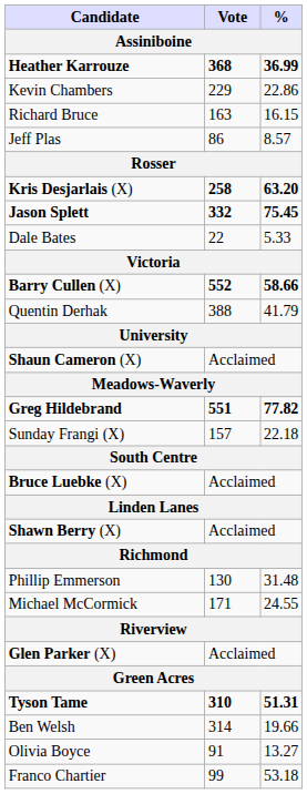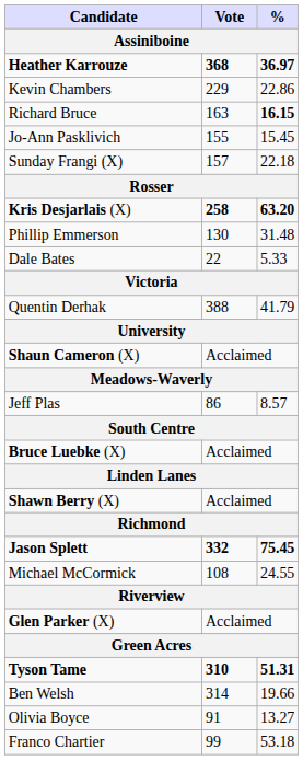 <table class="wikitable">
 <tr>
 <th style="background:#ddf; width:200px;">Candidate</th>
 <th style="background:#ddf; width:50px;">Vote</th>
 <th style="background:#ddf; width:30px;">%</th>
 </tr>
 <tr>
 <th colspan="3">Assiniboine</th>
 </tr>
 <tr>
 <td><strong>Heather Karrouze</strong></td>
 <td><strong>368</strong></td>
-<td><strong>36.99</strong></td>
+<td><strong>36.97</strong></td>
 </tr>
 <tr>
 <td>Kevin Chambers</td>
 <td>229</td>
 <td>22.86</td>
 </tr>
 <tr>
 <td>Richard Bruce</td>
 <td>163</td>
-<td>16.15</td>
+<td><strong>16.15</strong></td>
 </tr>
 <tr>
-<td>Jeff Plas</td>
-<td>86</td>
-<td>8.57</td>
+<td>Jo-Ann Pasklivich</td>
+<td>155</td>
+<td>15.45</td>
+</tr>
+<tr>
+<td>Sunday Frangi (X)</td>
+<td>157</td>
+<td>22.18</td>
 </tr>
 <tr>
 <th colspan="3">Rosser</th>
 </tr>
 <tr>
 <td><strong>Kris Desjarlais</strong> (X)</td>
 <td><strong>258</strong></td>
 <td><strong>63.20</strong></td>
 </tr>
 <tr>
-<td><strong>Jason Splett</strong></td>
-<td><strong>332</strong></td>
-<td><strong>75.45</strong></td>
+<td>Phillip Emmerson</td>
+<td>130</td>
+<td>31.48</td>
 </tr>
 <tr>
 <td>Dale Bates</td>
 <td>22</td>
 <td>5.33</td>
 </tr>
 <tr>
 <th colspan="3">Victoria</th>
-</tr>
-<tr>
-<td><strong>Barry Cullen</strong> (X)</td>
-<td><strong>552</strong></td>
-<td><strong>58.66</strong></td>
 </tr>
 <tr>
 <td>Quentin Derhak</td>
 <td>388</td>
 <td>41.79</td>
 </tr>
 <tr>
 <th colspan="3">University</th>
 </tr>
 <tr>
 <td><strong>Shaun Cameron</strong> (X)</td>
 <td colspan="2">Acclaimed</td>
 </tr>
 <tr>
 <th colspan="3">Meadows-Waverly</th>
 </tr>
 <tr>
-<td><strong>Greg Hildebrand</strong></td>
-<td><strong>551</strong></td>
-<td><strong>77.82</strong></td>
-</tr>
-<tr>
-<td>Sunday Frangi (X)</td>
-<td>157</td>
-<td>22.18</td>
+<td>Jeff Plas</td>
+<td>86</td>
+<td>8.57</td>
 </tr>
 <tr>
 <th colspan="3">South Centre</th>
 </tr>
 <tr>
 <td><strong>Bruce Luebke</strong>  (X)</td>
 <td colspan="2">Acclaimed</td>
 </tr>
 <tr>
 <th colspan="3">Linden Lanes</th>
 </tr>
 <tr>
 <td><strong>Shawn Berry</strong> (X)</td>
 <td colspan="2">Acclaimed</td>
 </tr>
 <tr>
 <th colspan="3">Richmond</th>
 </tr>
 <tr>
-<td>Phillip Emmerson</td>
-<td>130</td>
-<td>31.48</td>
+<td><strong>Jason Splett</strong></td>
+<td><strong>332</strong></td>
+<td><strong>75.45</strong></td>
 </tr>
 <tr>
 <td>Michael McCormick</td>
-<td>171</td>
+<td>108</td>
 <td>24.55</td>
 </tr>
 <tr>
 <th colspan="3">Riverview</th>
 </tr>
 <tr>
 <td><strong>Glen Parker</strong> (X)</td>
 <td colspan="2">Acclaimed</td>
 </tr>
 <tr>
 <th colspan="3">Green Acres</th>
 </tr>
 <tr>
 <td><strong>Tyson Tame</strong></td>
 <td><strong>310</strong></td>
 <td><strong>51.31</strong></td>
 </tr>
 <tr>
 <td>Ben Welsh</td>
 <td>314</td>
 <td>19.66</td>
 </tr>
 <tr>
 <td>Olivia Boyce</td>
 <td>91</td>
 <td>13.27</td>
 </tr>
 <tr>
 <td>Franco Chartier</td>
 <td>99</td>
 <td>53.18</td>
 </tr>
 </table>
